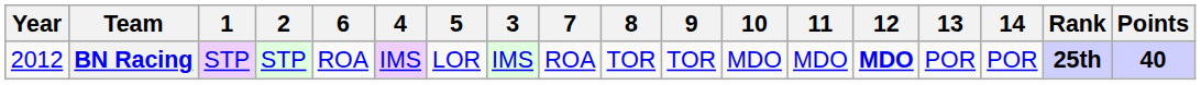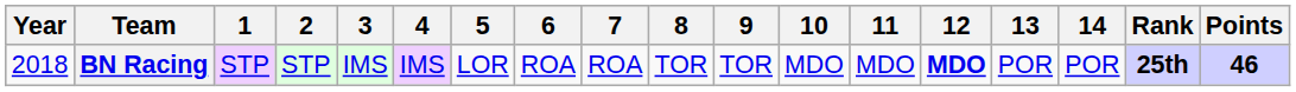 <table class="wikitable" style="text-align:center; font-size:85%">
 <tr>
 <th>Year</th>
 <th>Team</th>
 <th>1</th>
 <th>2</th>
-<th>6</th>
+<th>3</th>
 <th>4</th>
 <th>5</th>
-<th>3</th>
+<th>6</th>
 <th>7</th>
 <th>8</th>
 <th>9</th>
 <th>10</th>
 <th>11</th>
 <th>12</th>
 <th>13</th>
 <th>14</th>
 <th>Rank</th>
 <th>Points</th>
 </tr>
 <tr>
-<td><a href='#'>2012</a></td>
+<td><a href='#'>2018</a></td>
 <th nowrap><a href='#'>BN Racing</a></th>
 <td style="background:#EFCFFF;"><a href='#'>STP</a><br></td>
 <td style="background:#DFFFDF;"><a href='#'>STP</a><br></td>
-<td><a href='#'>ROA</a></td>
+<td style="background:#DFFFDF;"><a href='#'>IMS</a><br></td>
 <td style="background:#EFCFFF;"><a href='#'>IMS</a><br></td>
 <td><a href='#'>LOR</a></td>
-<td style="background:#DFFFDF;"><a href='#'>IMS</a><br></td>
+<td><a href='#'>ROA</a></td>
 <td><a href='#'>ROA</a></td>
 <td><a href='#'>TOR</a></td>
 <td><a href='#'>TOR</a></td>
 <td><a href='#'>MDO</a></td>
 <td><a href='#'>MDO</a></td>
 <td><strong><a href='#'>MDO</a></strong></td>
 <td><a href='#'>POR</a></td>
 <td><a href='#'>POR</a></td>
 <th style="background:#CFCFFF;">25th</th>
-<th style="background:#CFCFFF;">40</th>
+<th style="background:#CFCFFF;">46</th>
 </tr>
 </table>
